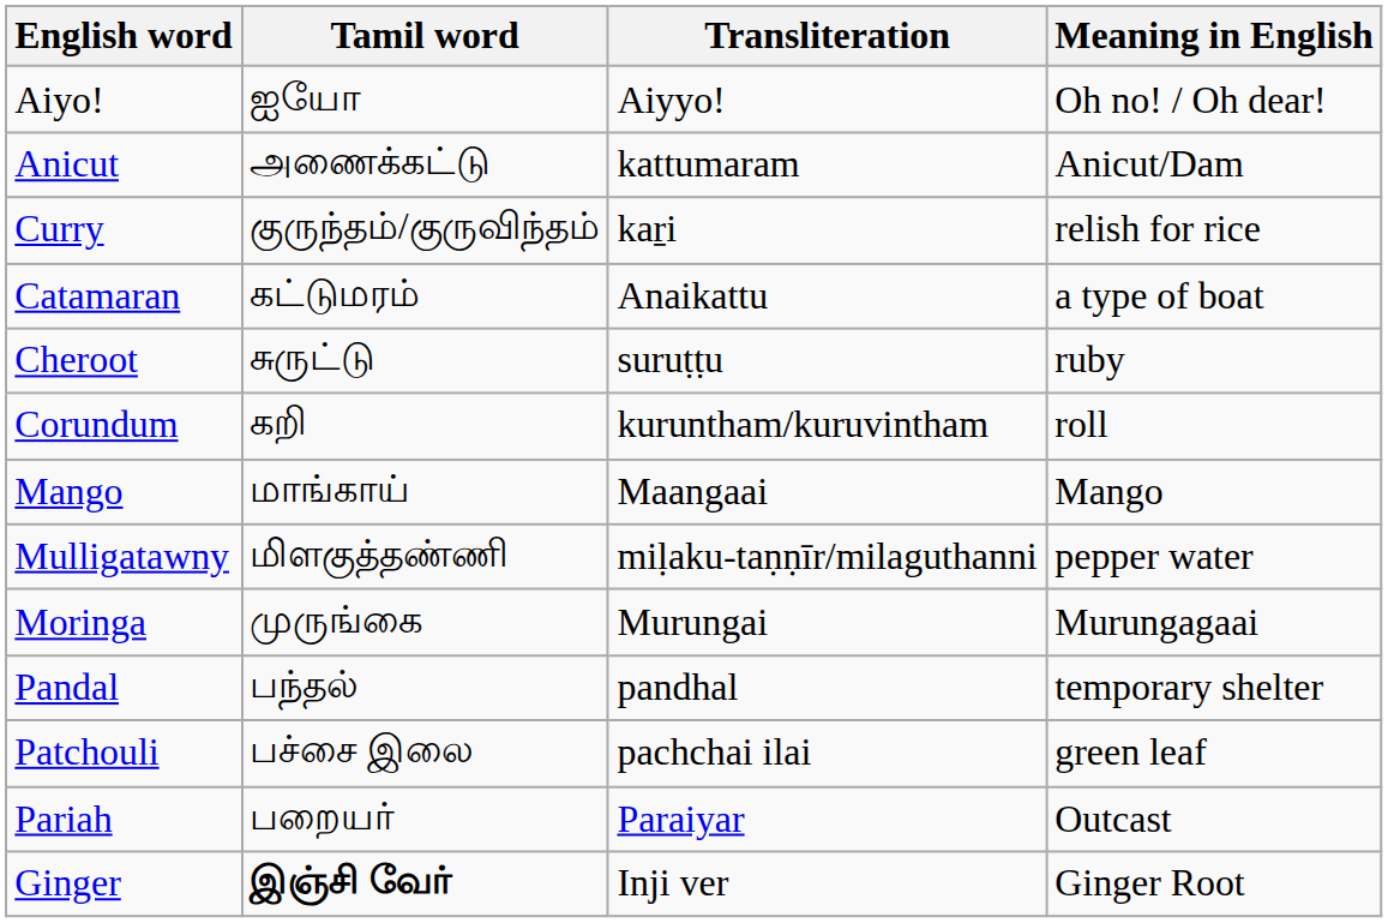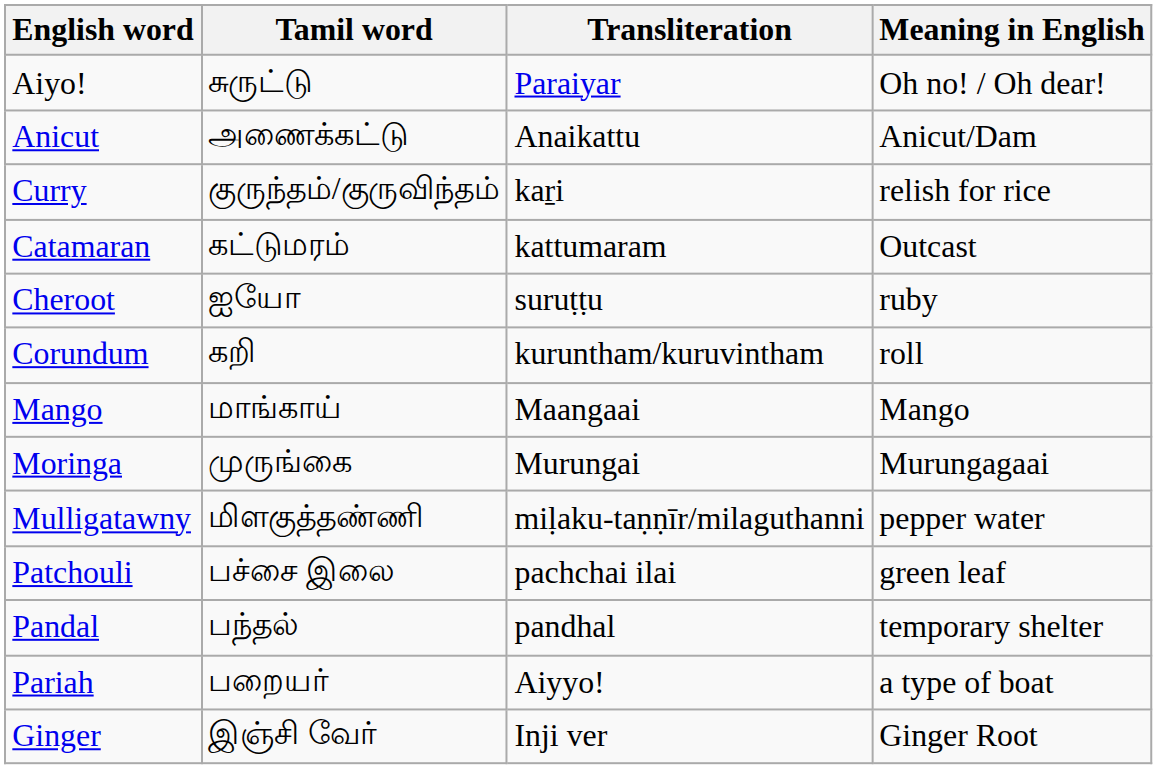 <table class="wikitable collapsible collapsed">
 <tr>
 <th>English word</th>
 <th>Tamil word</th>
 <th>Transliteration</th>
 <th>Meaning in English</th>
 </tr>
 <tr>
 <td>Aiyo!</td>
-<td>ஐயோ</td>
-<td>Aiyyo!</td>
+<td>சுருட்டு</td>
+<td><a href='#'>Paraiyar</a></td>
 <td>Oh no! / Oh dear!</td>
 </tr>
 <tr>
 <td><a href='#'>Anicut</a></td>
 <td>அணைக்கட்டு</td>
-<td>kattumaram</td>
+<td>Anaikattu</td>
 <td>Anicut/Dam</td>
 </tr>
 <tr>
 <td><a href='#'>Curry</a></td>
 <td>குருந்தம்/குருவிந்தம்</td>
 <td>kaṟi</td>
 <td>relish for rice</td>
 </tr>
 <tr>
 <td><a href='#'>Catamaran</a></td>
 <td>கட்டுமரம்</td>
-<td>Anaikattu</td>
-<td>a type of boat</td>
+<td>kattumaram</td>
+<td>Outcast</td>
 </tr>
 <tr>
 <td><a href='#'>Cheroot</a></td>
-<td>சுருட்டு</td>
+<td>ஐயோ</td>
 <td>suruṭṭu</td>
 <td>ruby</td>
 </tr>
 <tr>
 <td><a href='#'>Corundum</a></td>
 <td>கறி</td>
 <td>kuruntham/kuruvintham</td>
 <td>roll</td>
 </tr>
 <tr>
 <td><a href='#'>Mango</a></td>
 <td>மாங்காய்</td>
 <td>Maangaai</td>
 <td>Mango</td>
 </tr>
 <tr>
+<td><a href='#'>Moringa</a></td>
+<td>முருங்கை</td>
+<td>Murungai</td>
+<td>Murungagaai</td>
+</tr>
+<tr>
 <td><a href='#'>Mulligatawny</a></td>
 <td>மிளகுத்தண்ணி</td>
 <td>miḷaku-taṇṇīr/milaguthanni</td>
 <td>pepper water</td>
 </tr>
 <tr>
-<td><a href='#'>Moringa</a></td>
-<td>முருங்கை</td>
-<td>Murungai</td>
-<td>Murungagaai</td>
+<td><a href='#'>Patchouli</a></td>
+<td>பச்சை இலை</td>
+<td>pachchai ilai</td>
+<td>green leaf</td>
 </tr>
 <tr>
 <td><a href='#'>Pandal</a></td>
 <td>பந்தல்</td>
 <td>pandhal</td>
 <td>temporary shelter</td>
 </tr>
 <tr>
-<td><a href='#'>Patchouli</a></td>
-<td>பச்சை இலை</td>
-<td>pachchai ilai</td>
-<td>green leaf</td>
-</tr>
-<tr>
 <td><a href='#'>Pariah</a></td>
 <td>பறையர்</td>
-<td><a href='#'>Paraiyar</a></td>
-<td>Outcast</td>
+<td>Aiyyo!</td>
+<td>a type of boat</td>
 </tr>
 <tr>
 <td><a href='#'>Ginger</a></td>
-<td><strong>இஞ்சி வேர்</strong></td>
+<td>இஞ்சி வேர்</td>
 <td>Inji ver</td>
 <td>Ginger Root</td>
 </tr>
 </table>
